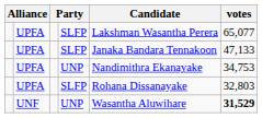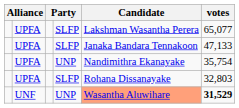 <table class="wikitable sortable mw-collapsible">
 <tr>
 <th colspan="2">Alliance</th>
 <th colspan="2">Party</th>
 <th>Candidate</th>
 <th>votes</th>
 </tr>
 <tr>
 <td bgcolor=> </td>
 <td align=left><a href='#'>UPFA</a></td>
 <td bgcolor=> </td>
 <td align=left><a href='#'>SLFP</a></td>
 <td><a href='#'>Lakshman Wasantha Perera</a></td>
 <td>65,077</td>
 </tr>
 <tr>
 <td bgcolor=> </td>
 <td align=left><a href='#'>UPFA</a></td>
 <td bgcolor=> </td>
 <td align=left><a href='#'>SLFP</a></td>
 <td><a href='#'>Janaka Bandara Tennakoon</a></td>
 <td>47,133</td>
 </tr>
 <tr>
 <td bgcolor=> </td>
 <td align=left><a href='#'>UPFA</a></td>
 <td bgcolor=> </td>
 <td align=left><a href='#'>UNP</a></td>
 <td><a href='#'>Nandimithra Ekanayake</a></td>
-<td>34,753</td>
+<td>35,754</td>
 </tr>
 <tr>
 <td bgcolor=> </td>
 <td align=left><a href='#'>UPFA</a></td>
 <td bgcolor=> </td>
 <td align=left><a href='#'>SLFP</a></td>
 <td><a href='#'>Rohana Dissanayake</a></td>
 <td>32,803</td>
 </tr>
 <tr>
 <td bgcolor=> </td>
 <td align=left><a href='#'>UNF</a></td>
 <td bgcolor=> </td>
 <td align=left><a href='#'>UNP</a></td>
-<td><a href='#'>Wasantha Aluwihare</a></td>
+<td style="background: lightsalmon;"><a href='#'>Wasantha Aluwihare</a></td>
 <td><strong>31,529</strong></td>
 </tr>
 </table>
